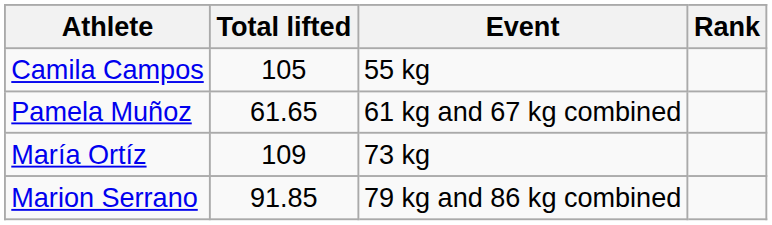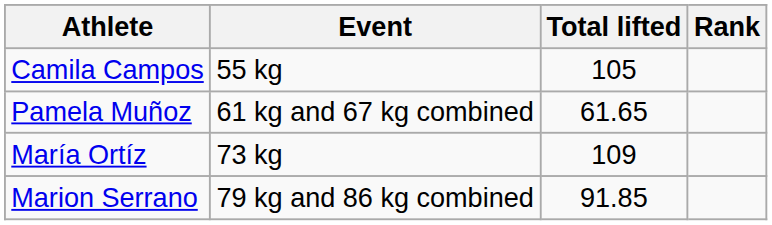 <table class="wikitable" style="font-size:90%">
 <tr>
 <th>Athlete</th>
+<th>Event</th>
 <th>Total lifted</th>
-<th>Event</th>
 <th>Rank</th>
 </tr>
 <tr align=center>
 <td align=left><a href='#'>Camila Campos</a></td>
+<td align=left>55 kg</td>
 <td>105</td>
-<td align=left>55 kg</td>
 <td></td>
 </tr>
 <tr align=center>
 <td align=left><a href='#'>Pamela Muñoz</a></td>
+<td align=left>61 kg and 67 kg combined</td>
 <td>61.65</td>
-<td align=left>61 kg and 67 kg combined</td>
 <td></td>
 </tr>
 <tr align=center>
 <td align=left><a href='#'>María Ortíz</a></td>
+<td align=left>73 kg</td>
 <td>109</td>
-<td align=left>73 kg</td>
 <td></td>
 </tr>
 <tr align=center>
 <td align=left><a href='#'>Marion Serrano</a></td>
+<td align=left>79 kg and 86 kg combined</td>
 <td>91.85</td>
-<td align=left>79 kg and 86 kg combined</td>
 <td></td>
 </tr>
 </table>
